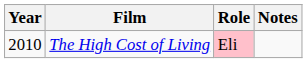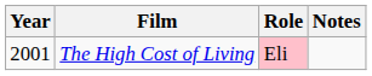 <table class="wikitable sortable">
 <tr>
 <th>Year</th>
 <th>Film</th>
 <th>Role</th>
 <th>Notes</th>
 </tr>
 <tr>
-<td>2010</td>
+<td>2001</td>
 <td><em><a href='#'>The High Cost of Living</a></em></td>
 <td style="background: pink;">Eli</td>
 <td></td>
 </tr>
 </table>
